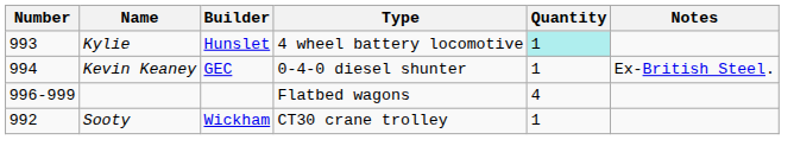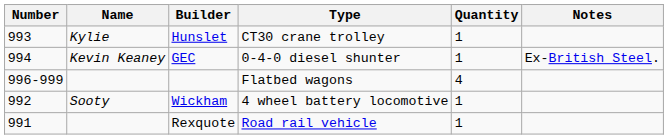 <table class="wikitable">
 <tr>
 <th>Number</th>
 <th>Name</th>
 <th>Builder</th>
 <th>Type</th>
 <th>Quantity</th>
 <th>Notes</th>
 </tr>
 <tr>
 <td>993</td>
 <td><em>Kylie</em></td>
 <td><a href='#'>Hunslet</a></td>
-<td>4 wheel battery locomotive</td>
-<td style="background: paleturquoise;">1</td>
+<td>CT30 crane trolley</td>
+<td>1</td>
 <td></td>
 </tr>
 <tr>
 <td>994</td>
 <td><em>Kevin Keaney</em></td>
 <td><a href='#'>GEC</a></td>
 <td>0-4-0 diesel shunter</td>
 <td>1</td>
 <td>Ex-<a href='#'>British Steel</a>.</td>
 </tr>
 <tr>
 <td>996-999</td>
 <td></td>
 <td></td>
 <td>Flatbed wagons</td>
 <td>4</td>
 <td></td>
 </tr>
 <tr>
 <td>992</td>
 <td><em>Sooty</em></td>
 <td><a href='#'>Wickham</a></td>
-<td>CT30 crane trolley</td>
+<td>4 wheel battery locomotive</td>
+<td>1</td>
+<td></td>
+</tr>
+<tr>
+<td>991</td>
+<td></td>
+<td>Rexquote</td>
+<td><a href='#'>Road rail vehicle</a></td>
 <td>1</td>
 <td></td>
 </tr>
 </table>
